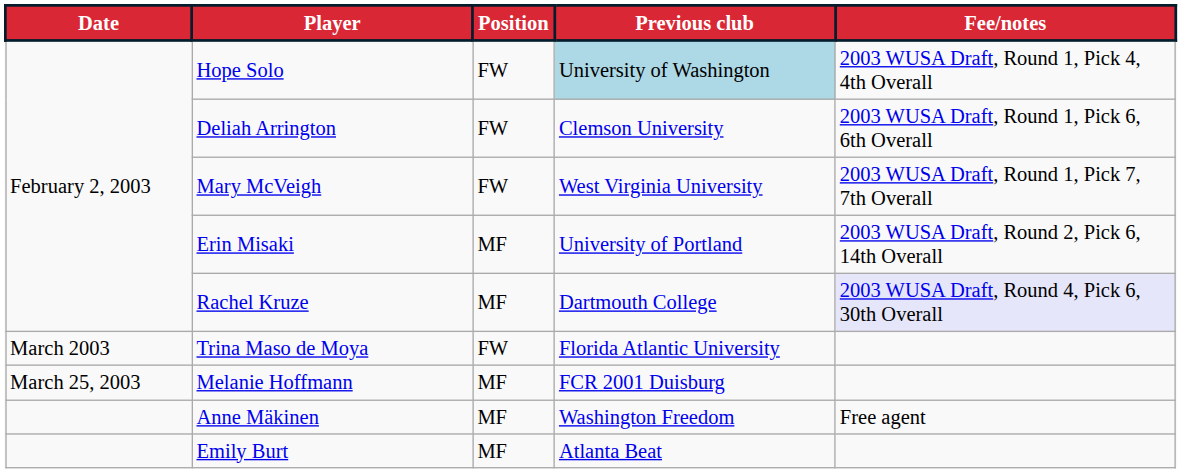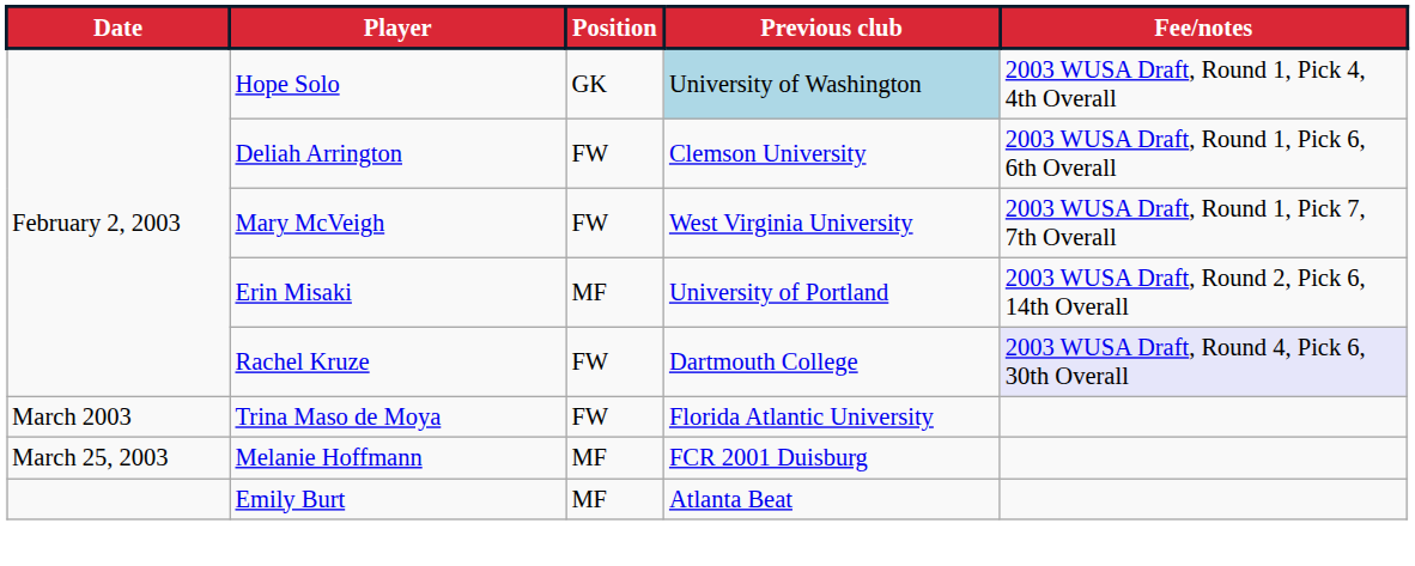 <table class="wikitable" style="text-align:left; font-size:95%;">
 <tr>
 <th style="background:#da2736; color:#fff; border:2px solid #041c2c; width:130px;">Date</th>
 <th style="background:#da2736; color:#fff; border:2px solid #041c2c; width:200px;">Player</th>
 <th style="background:#da2736; color:#fff; border:2px solid #041c2c; width:50px;">Position</th>
 <th style="background:#da2736; color:#fff; border:2px solid #041c2c; width:200px;">Previous club</th>
 <th style="background:#da2736; color:#fff; border:2px solid #041c2c;">Fee/notes</th>
 </tr>
 <tr>
 <td rowspan=5>February 2, 2003</td>
 <td> <a href='#'>Hope Solo</a></td>
-<td>FW</td>
+<td>GK</td>
 <td style="background: lightblue;"><a href='#'></a>  University of Washington</td>
 <td><a href='#'>2003 WUSA Draft</a>, Round 1, Pick 4, 4th Overall</td>
 </tr>
 <tr>
 <td> <a href='#'>Deliah Arrington</a></td>
 <td>FW</td>
 <td> <a href='#'>Clemson University</a></td>
 <td><a href='#'>2003 WUSA Draft</a>, Round 1, Pick 6, 6th Overall</td>
 </tr>
 <tr>
 <td> <a href='#'>Mary McVeigh</a></td>
 <td>FW</td>
 <td> <a href='#'>West Virginia University</a></td>
 <td><a href='#'>2003 WUSA Draft</a>, Round 1, Pick 7, 7th Overall</td>
 </tr>
 <tr>
 <td> <a href='#'>Erin Misaki</a></td>
 <td>MF</td>
 <td> <a href='#'>University of Portland</a></td>
 <td><a href='#'>2003 WUSA Draft</a>, Round 2, Pick 6, 14th Overall</td>
 </tr>
 <tr>
 <td> <a href='#'>Rachel Kruze</a></td>
-<td>MF</td>
+<td>FW</td>
 <td> <a href='#'>Dartmouth College</a></td>
 <td style="background: lavender;"><a href='#'>2003 WUSA Draft</a>, Round 4, Pick 6, 30th Overall</td>
 </tr>
 <tr>
 <td>March 2003</td>
 <td> <a href='#'>Trina Maso de Moya</a></td>
 <td>FW</td>
 <td> <a href='#'>Florida Atlantic University</a></td>
 <td></td>
 </tr>
 <tr>
 <td>March 25, 2003</td>
 <td> <a href='#'>Melanie Hoffmann</a></td>
 <td>MF</td>
 <td> <a href='#'>FCR 2001 Duisburg</a></td>
 <td></td>
 </tr>
 <tr>
 <td></td>
-<td> <a href='#'>Anne Mäkinen</a></td>
-<td>MF</td>
-<td> <a href='#'>Washington Freedom</a></td>
-<td>Free agent</td>
-</tr>
-<tr>
-<td></td>
 <td> <a href='#'>Emily Burt</a></td>
 <td>MF</td>
 <td> <a href='#'>Atlanta Beat</a></td>
 <td></td>
 </tr>
 </table>
